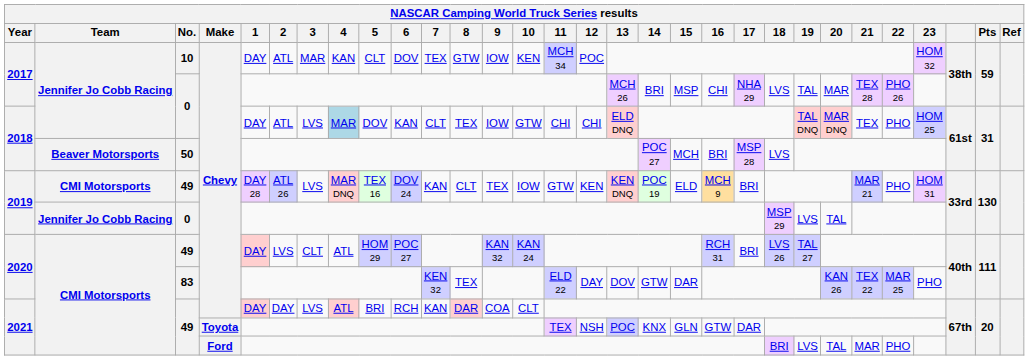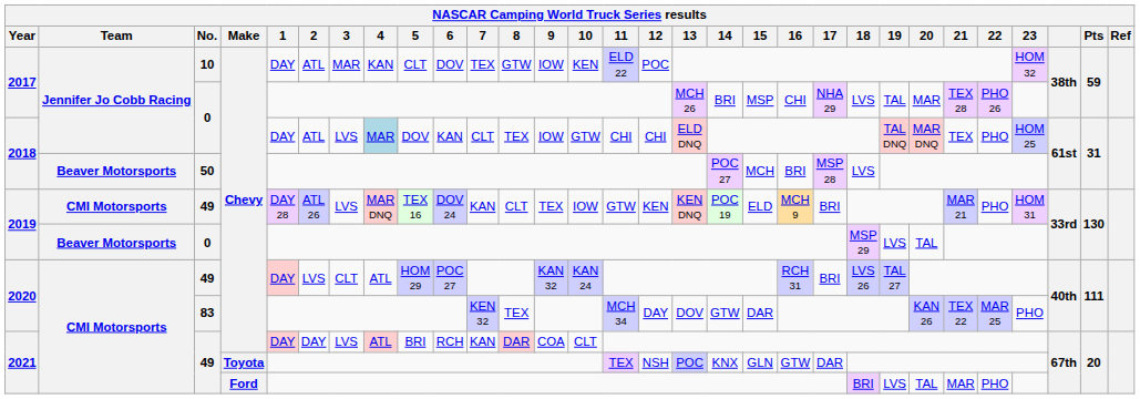 <table class="wikitable" style="text-align:center; font-size:75%">
 <tr>
 <th colspan=30><a href='#'>NASCAR Camping World Truck Series</a> results</th>
 </tr>
 <tr>
 <th>Year</th>
 <th>Team</th>
 <th>No.</th>
 <th>Make</th>
 <th>1</th>
 <th>2</th>
 <th>3</th>
 <th>4</th>
 <th>5</th>
 <th>6</th>
 <th>7</th>
 <th>8</th>
 <th>9</th>
 <th>10</th>
 <th>11</th>
 <th>12</th>
 <th>13</th>
 <th>14</th>
 <th>15</th>
 <th>16</th>
 <th>17</th>
 <th>18</th>
 <th>19</th>
 <th>20</th>
 <th>21</th>
 <th>22</th>
 <th>23</th>
 <th></th>
 <th>Pts</th>
 <th>Ref</th>
 </tr>
 <tr>
 <th rowspan=2><a href='#'>2017</a></th>
 <th rowspan=3><a href='#'>Jennifer Jo Cobb Racing</a></th>
 <th>10</th>
 <th rowspan=9><a href='#'>Chevy</a></th>
 <td><a href='#'>DAY</a></td>
 <td><a href='#'>ATL</a></td>
 <td><a href='#'>MAR</a></td>
 <td><a href='#'>KAN</a></td>
 <td><a href='#'>CLT</a></td>
 <td><a href='#'>DOV</a></td>
 <td><a href='#'>TEX</a></td>
 <td><a href='#'>GTW</a></td>
 <td><a href='#'>IOW</a></td>
 <td><a href='#'>KEN</a></td>
-<td style="background:#CFCFFF;"><a href='#'>MCH</a><br><small>34</small></td>
+<td style="background:#CFCFFF;"><a href='#'>ELD</a><br><small>22</small></td>
 <td><a href='#'>POC</a></td>
 <td colspan=10></td>
 <td style="background:#EFCFFF;"><a href='#'>HOM</a><br><small>32</small></td>
 <th rowspan=2>38th</th>
 <th rowspan=2>59</th>
 <th rowspan=2></th>
 </tr>
 <tr>
 <th rowspan=2>0</th>
 <td colspan=12></td>
 <td style="background:#EFCFFF;"><a href='#'>MCH</a><br><small>26</small></td>
 <td><a href='#'>BRI</a></td>
 <td><a href='#'>MSP</a></td>
 <td><a href='#'>CHI</a></td>
 <td style="background:#EFCFFF;"><a href='#'>NHA</a><br><small>29</small></td>
 <td><a href='#'>LVS</a></td>
 <td><a href='#'>TAL</a></td>
 <td><a href='#'>MAR</a></td>
 <td style="background:#EFCFFF;"><a href='#'>TEX</a><br><small>28</small></td>
 <td style="background:#EFCFFF;"><a href='#'>PHO</a><br><small>26</small></td>
 <td></td>
 </tr>
 <tr>
 <th rowspan=2><a href='#'>2018</a></th>
 <td><a href='#'>DAY</a></td>
 <td><a href='#'>ATL</a></td>
 <td><a href='#'>LVS</a></td>
 <td style="background: lightblue;"><a href='#'>MAR</a></td>
 <td><a href='#'>DOV</a></td>
 <td><a href='#'>KAN</a></td>
 <td><a href='#'>CLT</a></td>
 <td><a href='#'>TEX</a></td>
 <td><a href='#'>IOW</a></td>
 <td><a href='#'>GTW</a></td>
 <td><a href='#'>CHI</a></td>
 <td><a href='#'>CHI</a></td>
 <td style="background:#FFCFCF;"><a href='#'>ELD</a><br><small>DNQ</small></td>
 <td colspan=5></td>
 <td style="background:#FFCFCF;"><a href='#'>TAL</a><br><small>DNQ</small></td>
 <td style="background:#FFCFCF;"><a href='#'>MAR</a><br><small>DNQ</small></td>
 <td><a href='#'>TEX</a></td>
 <td><a href='#'>PHO</a></td>
 <td style="background:#CFCFFF;"><a href='#'>HOM</a><br><small>25</small></td>
 <th rowspan=2>61st</th>
 <th rowspan=2>31</th>
 <th rowspan=2></th>
 </tr>
 <tr>
 <th><a href='#'>Beaver Motorsports</a></th>
 <th>50</th>
 <td colspan=13></td>
 <td style="background:#EFCFFF;"><a href='#'>POC</a><br><small>27</small></td>
 <td><a href='#'>MCH</a></td>
 <td><a href='#'>BRI</a></td>
 <td style="background:#EFCFFF;"><a href='#'>MSP</a><br><small>28</small></td>
 <td><a href='#'>LVS</a></td>
 <td colspan=5></td>
 </tr>
 <tr>
 <th rowspan=2><a href='#'>2019</a></th>
 <th><a href='#'>CMI Motorsports</a></th>
 <th>49</th>
 <td style="background:#EFCFFF;"><a href='#'>DAY</a><br><small>28</small></td>
 <td style="background:#CFCFFF;"><a href='#'>ATL</a><br><small>26</small></td>
 <td><a href='#'>LVS</a></td>
 <td style="background:#FFCFCF;"><a href='#'>MAR</a><br><small>DNQ</small></td>
 <td style="background:#DFFFDF;"><a href='#'>TEX</a><br><small>16</small></td>
 <td style="background:#CFCFFF;"><a href='#'>DOV</a><br><small>24</small></td>
 <td><a href='#'>KAN</a></td>
 <td><a href='#'>CLT</a></td>
 <td><a href='#'>TEX</a></td>
 <td><a href='#'>IOW</a></td>
 <td><a href='#'>GTW</a></td>
 <td><a href='#'>KEN</a></td>
 <td style="background:#FFCFCF;"><a href='#'>KEN</a><br><small>DNQ</small></td>
 <td style="background:#DFFFDF;"><a href='#'>POC</a><br><small>19</small></td>
 <td><a href='#'>ELD</a></td>
 <td style="background:#FFDF9F;"><a href='#'>MCH</a><br><small>9</small></td>
 <td><a href='#'>BRI</a></td>
 <td colspan=3></td>
 <td style="background:#CFCFFF;"><a href='#'>MAR</a><br><small>21</small></td>
 <td><a href='#'>PHO</a></td>
 <td style="background:#EFCFFF;"><a href='#'>HOM</a><br><small>31</small></td>
 <th rowspan=2>33rd</th>
 <th rowspan=2>130</th>
 <th rowspan=2></th>
 </tr>
 <tr>
-<th><a href='#'>Jennifer Jo Cobb Racing</a></th>
+<th><a href='#'>Beaver Motorsports</a></th>
 <th>0</th>
 <td colspan=17></td>
 <td style="background:#EFCFFF;"><a href='#'>MSP</a><br><small>29</small></td>
 <td><a href='#'>LVS</a></td>
 <td><a href='#'>TAL</a></td>
 <td colspan=3></td>
 </tr>
 <tr>
 <th rowspan=2><a href='#'>2020</a></th>
 <th rowspan=5><a href='#'>CMI Motorsports</a></th>
 <th>49</th>
 <td style="background:#FFCFCF;"><a href='#'>DAY</a><br></td>
 <td><a href='#'>LVS</a></td>
 <td><a href='#'>CLT</a></td>
 <td><a href='#'>ATL</a></td>
 <td style="background:#CFCFFF;"><a href='#'>HOM</a><br><small>29</small></td>
 <td style="background:#CFCFFF;"><a href='#'>POC</a><br><small>27</small></td>
 <td colspan=2></td>
 <td style="background:#CFCFFF;"><a href='#'>KAN</a><br><small>32</small></td>
 <td style="background:#CFCFFF;"><a href='#'>KAN</a><br><small>24</small></td>
 <td colspan=5></td>
 <td style="background:#CFCFFF;"><a href='#'>RCH</a><br><small>31</small></td>
 <td><a href='#'>BRI</a></td>
 <td style="background:#CFCFFF;"><a href='#'>LVS</a><br><small>26</small></td>
 <td style="background:#CFCFFF;"><a href='#'>TAL</a><br><small>27</small></td>
 <td colspan=4></td>
 <th rowspan=2>40th</th>
 <th rowspan=2>111</th>
 <th rowspan=2></th>
 </tr>
 <tr>
 <th>83</th>
 <td colspan=6></td>
 <td style="background:#CFCFFF;"><a href='#'>KEN</a><br><small>32</small></td>
 <td><a href='#'>TEX</a></td>
 <td colspan=2></td>
-<td style="background:#CFCFFF;"><a href='#'>ELD</a><br><small>22</small></td>
+<td style="background:#CFCFFF;"><a href='#'>MCH</a><br><small>34</small></td>
 <td><a href='#'>DAY</a></td>
 <td><a href='#'>DOV</a></td>
 <td><a href='#'>GTW</a></td>
 <td><a href='#'>DAR</a></td>
 <td colspan=4></td>
 <td style="background:#CFCFFF;"><a href='#'>KAN</a><br><small>26</small></td>
 <td style="background:#CFCFFF;"><a href='#'>TEX</a><br><small>22</small></td>
 <td style="background:#CFCFFF;"><a href='#'>MAR</a><br><small>25</small></td>
 <td><a href='#'>PHO</a></td>
 </tr>
 <tr>
 <th rowspan=3><a href='#'>2021</a></th>
 <th rowspan=3>49</th>
 <td style="background:#FFCFCF;"><a href='#'>DAY</a><br></td>
 <td><a href='#'>DAY</a></td>
 <td><a href='#'>LVS</a></td>
 <td style="background:#FFCFCF;"><a href='#'>ATL</a><br></td>
 <td><a href='#'>BRI</a></td>
 <td><a href='#'>RCH</a></td>
 <td><a href='#'>KAN</a></td>
 <td style="background:#FFCFCF;"><a href='#'>DAR</a><br></td>
 <td><a href='#'>COA</a></td>
 <td><a href='#'>CLT</a></td>
 <td colspan=13></td>
 <th rowspan=3>67th</th>
 <th rowspan=3>20</th>
 <th rowspan=3></th>
 </tr>
 <tr>
 <th><a href='#'>Toyota</a></th>
 <td colspan=10></td>
 <td style="background:#EFCFFF;"><a href='#'>TEX</a><br></td>
 <td><a href='#'>NSH</a></td>
 <td style="background:#CFCFFF;"><a href='#'>POC</a><br></td>
 <td><a href='#'>KNX</a></td>
 <td><a href='#'>GLN</a></td>
 <td><a href='#'>GTW</a></td>
 <td><a href='#'>DAR</a></td>
 <td colspan=6></td>
 </tr>
 <tr>
 <th><a href='#'>Ford</a></th>
 <td colspan=17></td>
 <td style="background:#EFCFFF;"><a href='#'>BRI</a><br></td>
 <td><a href='#'>LVS</a></td>
 <td><a href='#'>TAL</a></td>
 <td><a href='#'>MAR</a></td>
 <td><a href='#'>PHO</a></td>
 <td></td>
 </tr>
 </table>
